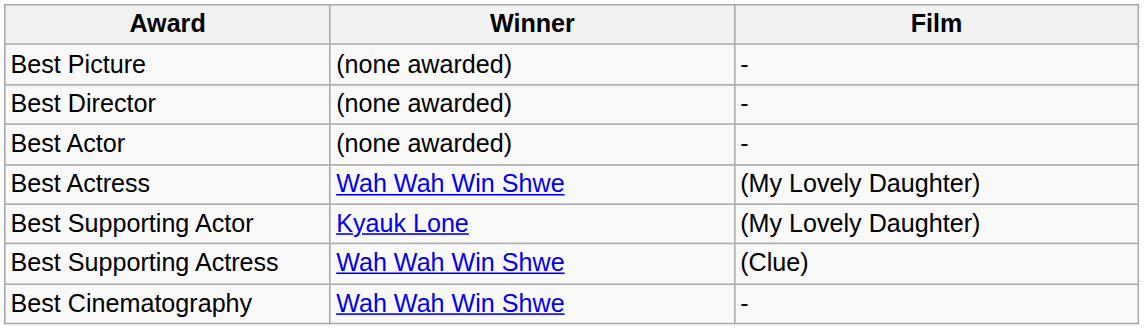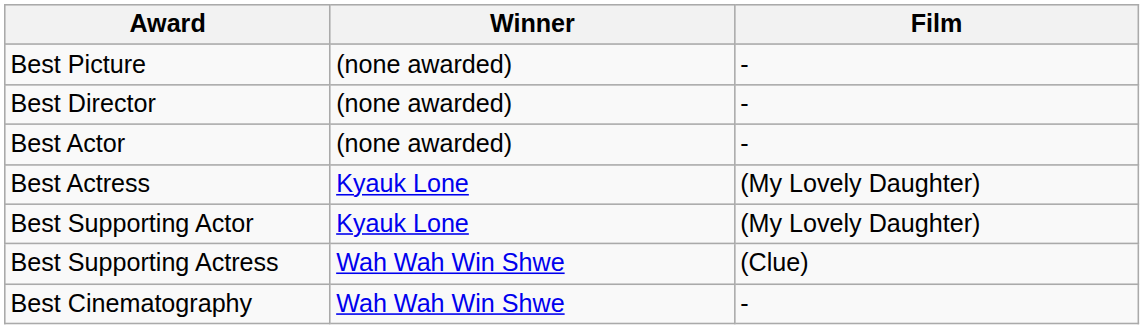 <table class="wikitable">
 <tr>
 <th width="200"><strong>Award</strong></th>
 <th width="250"><strong>Winner</strong></th>
 <th width="250"><strong>Film</strong></th>
 </tr>
 <tr>
 <td>Best Picture</td>
 <td>(none awarded)</td>
 <td>-</td>
 </tr>
 <tr>
 <td>Best Director</td>
 <td>(none awarded)</td>
 <td>-</td>
 </tr>
 <tr>
 <td>Best Actor</td>
 <td>(none awarded)</td>
 <td>-</td>
 </tr>
 <tr>
 <td>Best Actress</td>
-<td><a href='#'>Wah Wah Win Shwe</a></td>
+<td><a href='#'>Kyauk Lone</a></td>
 <td> (My Lovely Daughter)</td>
 </tr>
 <tr>
 <td>Best Supporting Actor</td>
 <td><a href='#'>Kyauk Lone</a></td>
 <td> (My Lovely Daughter)</td>
 </tr>
 <tr>
 <td>Best Supporting Actress</td>
 <td><a href='#'>Wah Wah Win Shwe</a></td>
 <td> (Clue)</td>
 </tr>
 <tr>
 <td>Best Cinematography</td>
 <td><a href='#'>Wah Wah Win Shwe</a></td>
 <td>-</td>
 </tr>
 </table>
